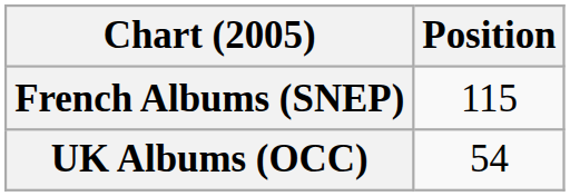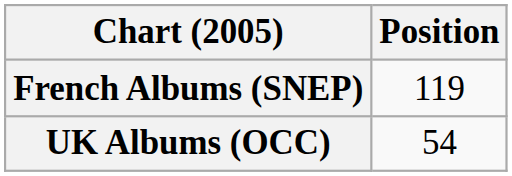 <table class="wikitable sortable plainrowheaders" style="text-align:center">
 <tr>
 <th scope="col">Chart (2005)</th>
 <th scope="col">Position</th>
 </tr>
 <tr>
 <th scope="row">French Albums (SNEP)</th>
-<td>115</td>
+<td>119</td>
 </tr>
 <tr>
 <th scope="row">UK Albums (OCC)</th>
 <td>54</td>
 </tr>
 </table>
